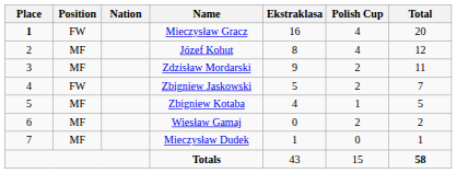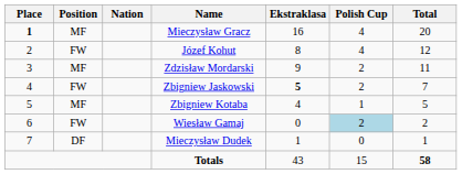 <table class="wikitable" style="font-size: 95%; text-align: center;">
 <tr>
 <th width=60>Place</th>
 <th width=60>Position</th>
 <th width=60>Nation</th>
 <th width=150>Name</th>
 <th width=80>Ekstraklasa</th>
 <th width=80>Polish Cup</th>
 <th width=80><strong>Total</strong></th>
 </tr>
 <tr>
 <td><strong>1</strong></td>
-<td>FW</td>
+<td>MF</td>
 <td></td>
 <td><a href='#'>Mieczysław Gracz</a></td>
 <td>16</td>
 <td>4</td>
 <td>20</td>
 </tr>
 <tr>
 <td>2</td>
-<td>MF</td>
+<td>FW</td>
 <td></td>
 <td><a href='#'>Józef Kohut</a></td>
 <td>8</td>
 <td>4</td>
 <td>12</td>
 </tr>
 <tr>
 <td>3</td>
 <td>MF</td>
 <td></td>
 <td><a href='#'>Zdzisław Mordarski</a></td>
 <td>9</td>
 <td>2</td>
 <td>11</td>
 </tr>
 <tr>
 <td>4</td>
 <td>FW</td>
 <td></td>
 <td><a href='#'>Zbigniew Jaskowski</a></td>
-<td>5</td>
+<td><strong>5</strong></td>
 <td>2</td>
 <td>7</td>
 </tr>
 <tr>
 <td>5</td>
 <td>MF</td>
 <td></td>
 <td><a href='#'>Zbigniew Kotaba</a></td>
 <td>4</td>
 <td>1</td>
 <td>5</td>
 </tr>
 <tr>
 <td>6</td>
-<td>MF</td>
+<td>FW</td>
 <td></td>
 <td><a href='#'>Wiesław Gamaj</a></td>
 <td>0</td>
-<td>2</td>
+<td style="background: lightblue;">2</td>
 <td>2</td>
 </tr>
 <tr>
 <td>7</td>
-<td>MF</td>
+<td>DF</td>
 <td></td>
 <td><a href='#'>Mieczysław Dudek</a></td>
 <td>1</td>
 <td>0</td>
 <td>1</td>
 </tr>
 <tr>
 <td colspan="3"></td>
 <td><strong>Totals</strong></td>
 <td>43</td>
 <td>15</td>
 <td><strong>58</strong></td>
 </tr>
 </table>
